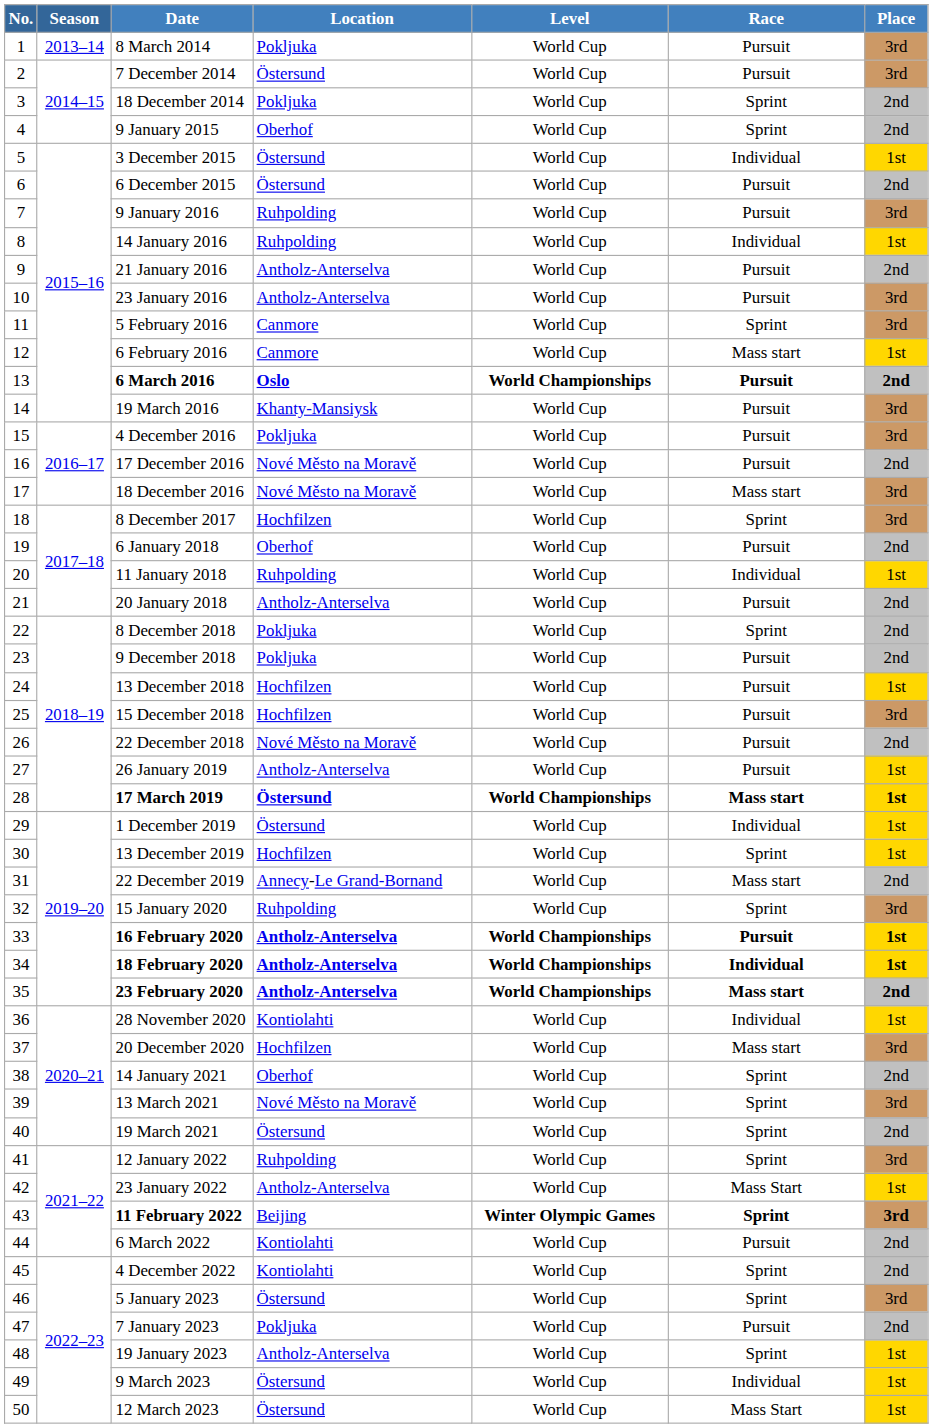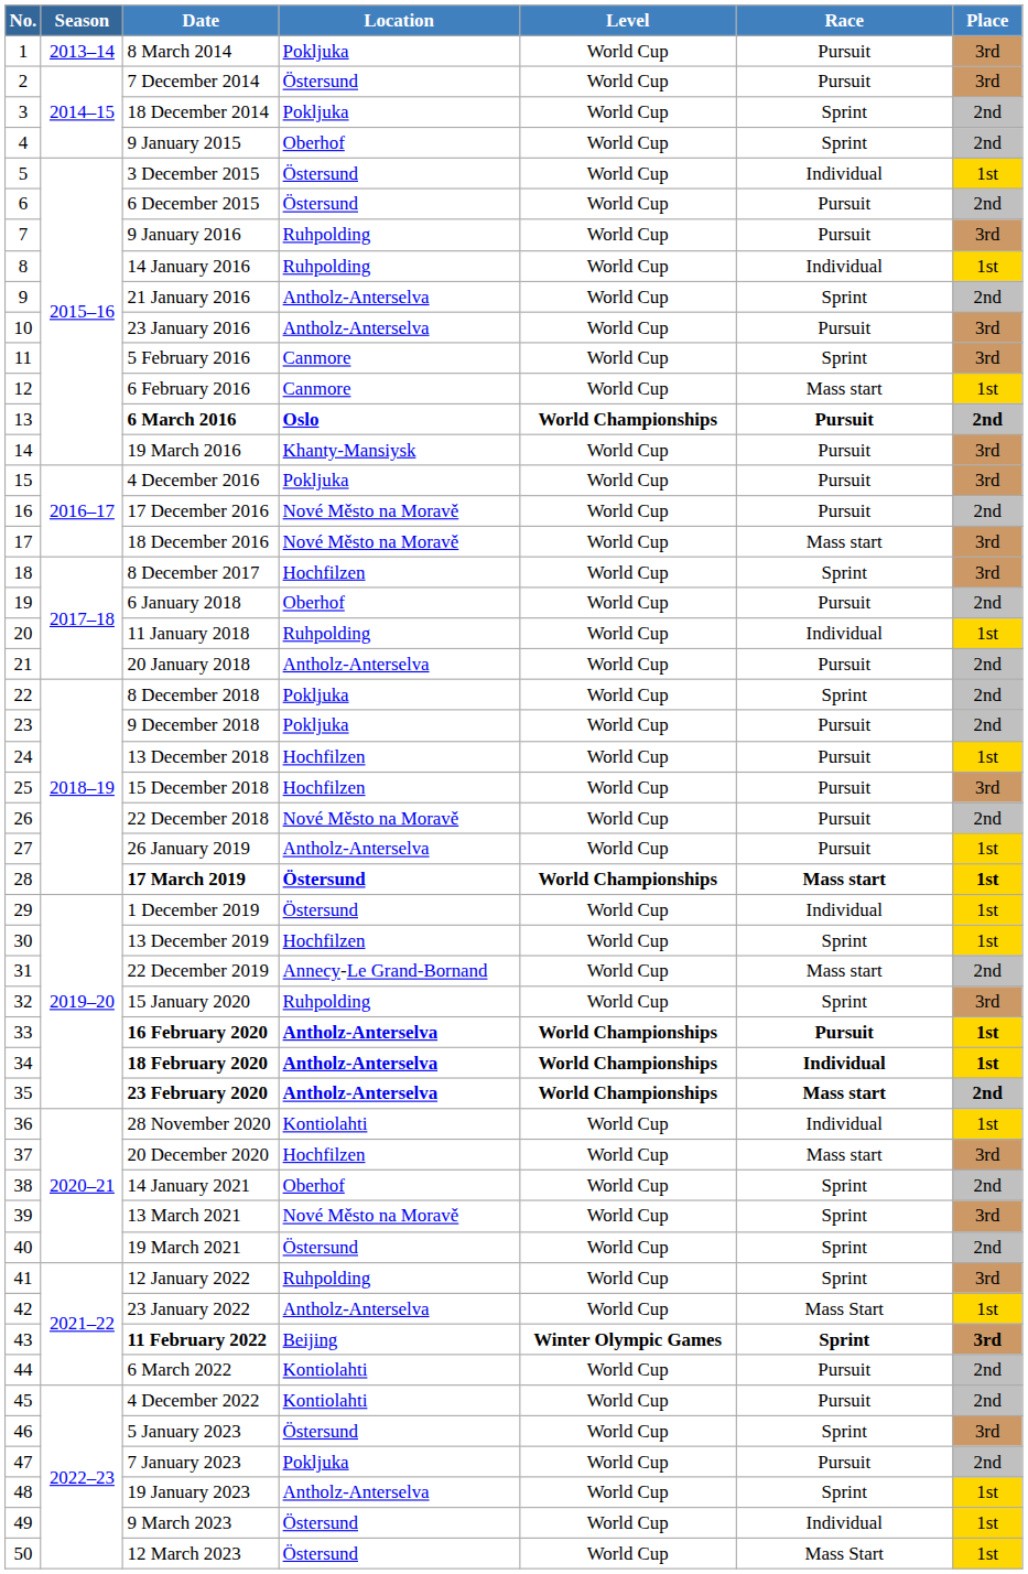 <table class="wikitable sortable" style="font-size:95%; text-align:center; border:grey solid 1px; border-collapse:collapse; background:#ffffff;">
 <tr style="background:#efefef;">
 <th style="background-color:#369; color:white; width:20px;">No.</th>
 <th style="background-color:#369; color:white; width:60px;">Season</th>
 <th style="background-color:#4180be; color:white; width:120px;">Date</th>
 <th style="background-color:#4180be; color:white; width:190px;">Location</th>
 <th style="background-color:#4180be; color:white; width:170px;">Level</th>
 <th style="background-color:#4180be; color:white; width:170px;">Race</th>
 <th style="background-color:#4180be; color:white; width:50px;">Place</th>
 </tr>
 <tr>
 <td>1</td>
 <td rowspan="1"><a href='#'>2013–14</a></td>
 <td align=left>8 March 2014</td>
 <td align=left> <a href='#'>Pokljuka</a></td>
 <td>World Cup</td>
 <td>Pursuit</td>
 <td bgcolor="cc9966">3rd</td>
 </tr>
 <tr>
 <td>2</td>
 <td rowspan="3"><a href='#'>2014–15</a></td>
 <td align=left>7 December 2014</td>
 <td align=left> <a href='#'>Östersund</a></td>
 <td>World Cup</td>
 <td>Pursuit</td>
 <td bgcolor="cc9966">3rd</td>
 </tr>
 <tr>
 <td>3</td>
 <td align=left>18 December 2014</td>
 <td align=left> <a href='#'>Pokljuka</a></td>
 <td>World Cup</td>
 <td>Sprint</td>
 <td bgcolor="silver">2nd</td>
 </tr>
 <tr>
 <td>4</td>
 <td align=left>9 January 2015</td>
 <td align=left> <a href='#'>Oberhof</a></td>
 <td>World Cup</td>
 <td>Sprint</td>
 <td bgcolor="silver">2nd</td>
 </tr>
 <tr>
 <td>5</td>
 <td rowspan="10"><a href='#'>2015–16</a></td>
 <td align=left>3 December 2015</td>
 <td align=left> <a href='#'>Östersund</a></td>
 <td>World Cup</td>
 <td>Individual</td>
 <td bgcolor="gold">1st</td>
 </tr>
 <tr>
 <td>6</td>
 <td align=left>6 December 2015</td>
 <td align=left> <a href='#'>Östersund</a></td>
 <td>World Cup</td>
 <td>Pursuit</td>
 <td bgcolor="silver">2nd</td>
 </tr>
 <tr>
 <td>7</td>
 <td align=left>9 January 2016</td>
 <td align=left> <a href='#'>Ruhpolding</a></td>
 <td>World Cup</td>
 <td>Pursuit</td>
 <td bgcolor="cc9966">3rd</td>
 </tr>
 <tr>
 <td>8</td>
 <td align=left>14 January 2016</td>
 <td align=left> <a href='#'>Ruhpolding</a></td>
 <td>World Cup</td>
 <td>Individual</td>
 <td bgcolor="gold">1st</td>
 </tr>
 <tr>
 <td>9</td>
 <td align=left>21 January 2016</td>
 <td align=left> <a href='#'>Antholz-Anterselva</a></td>
 <td>World Cup</td>
-<td>Pursuit</td>
+<td>Sprint</td>
 <td bgcolor="silver">2nd</td>
 </tr>
 <tr>
 <td>10</td>
 <td align=left>23 January 2016</td>
 <td align=left> <a href='#'>Antholz-Anterselva</a></td>
 <td>World Cup</td>
 <td>Pursuit</td>
 <td bgcolor="cc9966">3rd</td>
 </tr>
 <tr>
 <td>11</td>
 <td align=left>5 February 2016</td>
 <td align=left> <a href='#'>Canmore</a></td>
 <td>World Cup</td>
 <td>Sprint</td>
 <td bgcolor="cc9966">3rd</td>
 </tr>
 <tr>
 <td>12</td>
 <td align=left>6 February 2016</td>
 <td align=left> <a href='#'>Canmore</a></td>
 <td>World Cup</td>
 <td>Mass start</td>
 <td bgcolor="gold">1st</td>
 </tr>
 <tr>
 <td>13</td>
 <td align=left><strong>6 March 2016</strong></td>
 <td align=left> <strong><a href='#'>Oslo</a></strong></td>
 <td><strong>World Championships</strong></td>
 <td><strong>Pursuit</strong></td>
 <td bgcolor="silver"><strong>2nd</strong></td>
 </tr>
 <tr>
 <td>14</td>
 <td align=left>19 March 2016</td>
 <td align=left> <a href='#'>Khanty-Mansiysk</a></td>
 <td>World Cup</td>
 <td>Pursuit</td>
 <td bgcolor="cc9966">3rd</td>
 </tr>
 <tr>
 <td>15</td>
 <td rowspan="3"><a href='#'>2016–17</a></td>
 <td align=left>4 December 2016</td>
 <td align=left> <a href='#'>Pokljuka</a></td>
 <td>World Cup</td>
 <td>Pursuit</td>
 <td bgcolor="cc9966">3rd</td>
 </tr>
 <tr>
 <td>16</td>
 <td align=left>17 December 2016</td>
 <td align=left> <a href='#'>Nové Město na Moravě</a></td>
 <td>World Cup</td>
 <td>Pursuit</td>
 <td bgcolor="silver">2nd</td>
 </tr>
 <tr>
 <td>17</td>
 <td align=left>18 December 2016</td>
 <td align=left> <a href='#'>Nové Město na Moravě</a></td>
 <td>World Cup</td>
 <td>Mass start</td>
 <td bgcolor="cc9966">3rd</td>
 </tr>
 <tr>
 <td>18</td>
 <td rowspan="4"><a href='#'>2017–18</a></td>
 <td align=left>8 December 2017</td>
 <td align=left> <a href='#'>Hochfilzen</a></td>
 <td>World Cup</td>
 <td>Sprint</td>
 <td bgcolor="cc9966">3rd</td>
 </tr>
 <tr>
 <td>19</td>
 <td align=left>6 January 2018</td>
 <td align=left> <a href='#'>Oberhof</a></td>
 <td>World Cup</td>
 <td>Pursuit</td>
 <td bgcolor="silver">2nd</td>
 </tr>
 <tr>
 <td>20</td>
 <td align=left>11 January 2018</td>
 <td align=left> <a href='#'>Ruhpolding</a></td>
 <td>World Cup</td>
 <td>Individual</td>
 <td bgcolor="gold">1st</td>
 </tr>
 <tr>
 <td>21</td>
 <td align=left>20 January 2018</td>
 <td align=left> <a href='#'>Antholz-Anterselva</a></td>
 <td>World Cup</td>
 <td>Pursuit</td>
 <td bgcolor="silver">2nd</td>
 </tr>
 <tr>
 <td>22</td>
 <td rowspan="7"><a href='#'>2018–19</a></td>
 <td align=left>8 December 2018</td>
 <td align=left> <a href='#'>Pokljuka</a></td>
 <td>World Cup</td>
 <td>Sprint</td>
 <td bgcolor="silver">2nd</td>
 </tr>
 <tr>
 <td>23</td>
 <td align=left>9 December 2018</td>
 <td align=left> <a href='#'>Pokljuka</a></td>
 <td>World Cup</td>
 <td>Pursuit</td>
 <td bgcolor="silver">2nd</td>
 </tr>
 <tr>
 <td>24</td>
 <td align=left>13 December 2018</td>
 <td align=left> <a href='#'>Hochfilzen</a></td>
 <td>World Cup</td>
 <td>Pursuit</td>
 <td bgcolor="gold">1st</td>
 </tr>
 <tr>
 <td>25</td>
 <td align=left>15 December 2018</td>
 <td align=left> <a href='#'>Hochfilzen</a></td>
 <td>World Cup</td>
 <td>Pursuit</td>
 <td bgcolor="cc9966">3rd</td>
 </tr>
 <tr>
 <td>26</td>
 <td align=left>22 December 2018</td>
 <td align=left> <a href='#'>Nové Město na Moravě</a></td>
 <td>World Cup</td>
 <td>Pursuit</td>
 <td bgcolor="silver">2nd</td>
 </tr>
 <tr>
 <td>27</td>
 <td align=left>26 January 2019</td>
 <td align=left> <a href='#'>Antholz-Anterselva</a></td>
 <td>World Cup</td>
 <td>Pursuit</td>
 <td bgcolor="gold">1st</td>
 </tr>
 <tr>
 <td>28</td>
 <td align=left><strong>17 March 2019</strong></td>
 <td align=left> <strong><a href='#'>Östersund</a></strong></td>
 <td><strong>World Championships</strong></td>
 <td><strong>Mass start</strong></td>
 <td bgcolor="gold"><strong>1st</strong></td>
 </tr>
 <tr>
 <td>29</td>
 <td rowspan="7"><a href='#'>2019–20</a></td>
 <td align=left>1 December 2019</td>
 <td align=left> <a href='#'>Östersund</a></td>
 <td>World Cup</td>
 <td>Individual</td>
 <td bgcolor="gold">1st</td>
 </tr>
 <tr>
 <td>30</td>
 <td align=left>13 December 2019</td>
 <td align=left> <a href='#'>Hochfilzen</a></td>
 <td>World Cup</td>
 <td>Sprint</td>
 <td bgcolor="gold">1st</td>
 </tr>
 <tr>
 <td>31</td>
 <td align=left>22 December 2019</td>
 <td align=left> <a href='#'>Annecy</a>-<a href='#'>Le Grand-Bornand</a></td>
 <td>World Cup</td>
 <td>Mass start</td>
 <td bgcolor="silver">2nd</td>
 </tr>
 <tr>
 <td>32</td>
 <td align=left>15 January 2020</td>
 <td align=left> <a href='#'>Ruhpolding</a></td>
 <td>World Cup</td>
 <td>Sprint</td>
 <td bgcolor="cc9966">3rd</td>
 </tr>
 <tr>
 <td>33</td>
 <td align=left><strong>16 February 2020</strong></td>
 <td align=left> <strong><a href='#'>Antholz-Anterselva</a></strong></td>
 <td><strong>World Championships</strong></td>
 <td><strong>Pursuit</strong></td>
 <td bgcolor="gold"><strong>1st</strong></td>
 </tr>
 <tr>
 <td>34</td>
 <td align=left><strong>18 February 2020</strong></td>
 <td align=left> <strong><a href='#'>Antholz-Anterselva</a></strong></td>
 <td><strong>World Championships</strong></td>
 <td><strong>Individual</strong></td>
 <td bgcolor="gold"><strong>1st</strong></td>
 </tr>
 <tr>
 <td>35</td>
 <td align=left><strong>23 February 2020</strong></td>
 <td align=left> <strong><a href='#'>Antholz-Anterselva</a></strong></td>
 <td><strong>World Championships</strong></td>
 <td><strong>Mass start</strong></td>
 <td bgcolor="silver"><strong>2nd</strong></td>
 </tr>
 <tr>
 <td>36</td>
 <td rowspan="5"><a href='#'>2020–21</a></td>
 <td align=left>28 November 2020</td>
 <td align=left> <a href='#'>Kontiolahti</a></td>
 <td>World Cup</td>
 <td>Individual</td>
 <td bgcolor="gold">1st</td>
 </tr>
 <tr>
 <td>37</td>
 <td align=left>20 December 2020</td>
 <td align=left> <a href='#'>Hochfilzen</a></td>
 <td>World Cup</td>
 <td>Mass start</td>
 <td bgcolor="cc9966">3rd</td>
 </tr>
 <tr>
 <td>38</td>
 <td align=left>14 January 2021</td>
 <td align=left> <a href='#'>Oberhof</a></td>
 <td>World Cup</td>
 <td>Sprint</td>
 <td bgcolor="silver">2nd</td>
 </tr>
 <tr>
 <td>39</td>
 <td align=left>13 March 2021</td>
 <td align=left> <a href='#'>Nové Město na Moravě</a></td>
 <td>World Cup</td>
 <td>Sprint</td>
 <td bgcolor="cc9966">3rd</td>
 </tr>
 <tr>
 <td>40</td>
 <td align=left>19 March 2021</td>
 <td align=left> <a href='#'>Östersund</a></td>
 <td>World Cup</td>
 <td>Sprint</td>
 <td bgcolor="silver">2nd</td>
 </tr>
 <tr>
 <td>41</td>
 <td rowspan="4"><a href='#'>2021–22</a></td>
 <td align=left>12 January 2022</td>
 <td align=left> <a href='#'>Ruhpolding</a></td>
 <td>World Cup</td>
 <td>Sprint</td>
 <td bgcolor="cc9966">3rd</td>
 </tr>
 <tr>
 <td>42</td>
 <td align=left>23 January 2022</td>
 <td align=left> <a href='#'>Antholz-Anterselva</a></td>
 <td>World Cup</td>
 <td>Mass Start</td>
 <td bgcolor="gold">1st</td>
 </tr>
 <tr>
 <td>43</td>
 <td align=left><strong>11 February 2022</strong></td>
 <td align=left> <a href='#'>Beijing</a></td>
 <td> <strong>Winter Olympic Games</strong></td>
 <td><strong>Sprint</strong></td>
 <td bgcolor="cc9966"><strong>3rd</strong></td>
 </tr>
 <tr>
 <td>44</td>
 <td align=left>6 March 2022</td>
 <td align=left> <a href='#'>Kontiolahti</a></td>
 <td>World Cup</td>
 <td>Pursuit</td>
 <td bgcolor="silver">2nd</td>
 </tr>
 <tr>
 <td>45</td>
 <td rowspan="6"><a href='#'>2022–23</a></td>
 <td align=left>4 December 2022</td>
 <td align=left> <a href='#'>Kontiolahti</a></td>
 <td>World Cup</td>
-<td>Sprint</td>
+<td>Pursuit</td>
 <td bgcolor="silver">2nd</td>
 </tr>
 <tr>
 <td>46</td>
 <td align=left>5 January 2023</td>
 <td align=left> <a href='#'>Östersund</a></td>
 <td>World Cup</td>
 <td>Sprint</td>
 <td bgcolor="cc9966">3rd</td>
 </tr>
 <tr>
 <td>47</td>
 <td align=left>7 January 2023</td>
 <td align=left> <a href='#'>Pokljuka</a></td>
 <td>World Cup</td>
 <td>Pursuit</td>
 <td bgcolor="silver">2nd</td>
 </tr>
 <tr>
 <td>48</td>
 <td align=left>19 January 2023</td>
 <td align=left> <a href='#'>Antholz-Anterselva</a></td>
 <td>World Cup</td>
 <td>Sprint</td>
 <td bgcolor="gold">1st</td>
 </tr>
 <tr>
 <td>49</td>
 <td align=left>9 March 2023</td>
 <td align=left> <a href='#'>Östersund</a></td>
 <td>World Cup</td>
 <td>Individual</td>
 <td bgcolor="gold">1st</td>
 </tr>
 <tr>
 <td>50</td>
 <td align=left>12 March 2023</td>
 <td align=left> <a href='#'>Östersund</a></td>
 <td>World Cup</td>
 <td>Mass Start</td>
 <td bgcolor="gold">1st</td>
 </tr>
 </table>
